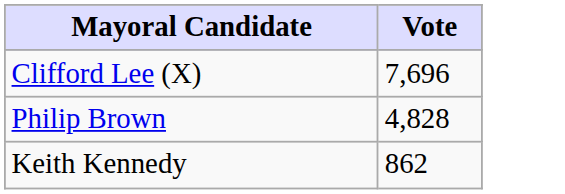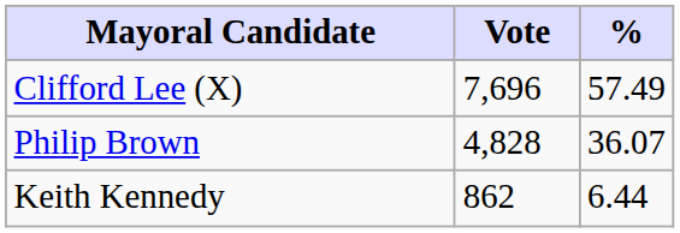 <table class="wikitable">
 <tr>
 <th style="background:#ddf; width:200px;">Mayoral Candidate </th>
 <th style="background:#ddf; width:50px;">Vote</th>
+<th style="background:#ddf; width:30px;">%</th>
 </tr>
 <tr>
 <td><a href='#'>Clifford Lee</a> (X)</td>
 <td>7,696</td>
+<td>57.49</td>
 </tr>
 <tr>
 <td><a href='#'>Philip Brown</a></td>
 <td>4,828</td>
+<td>36.07</td>
 </tr>
 <tr>
 <td>Keith Kennedy</td>
 <td>862</td>
+<td>6.44</td>
 </tr>
 </table>
